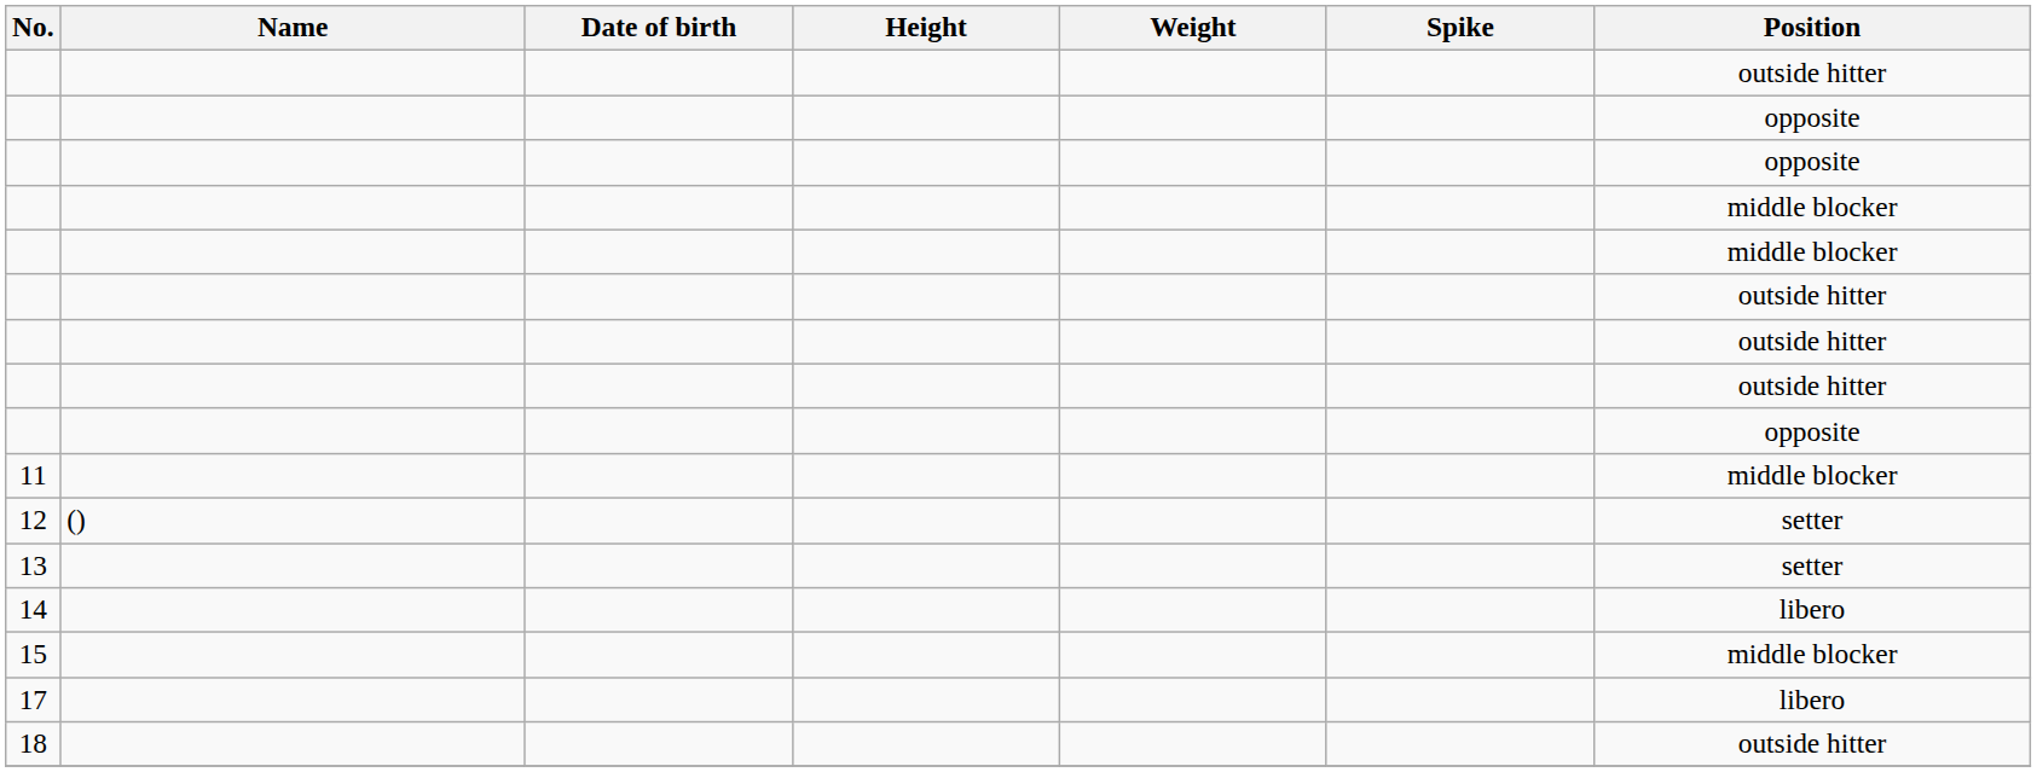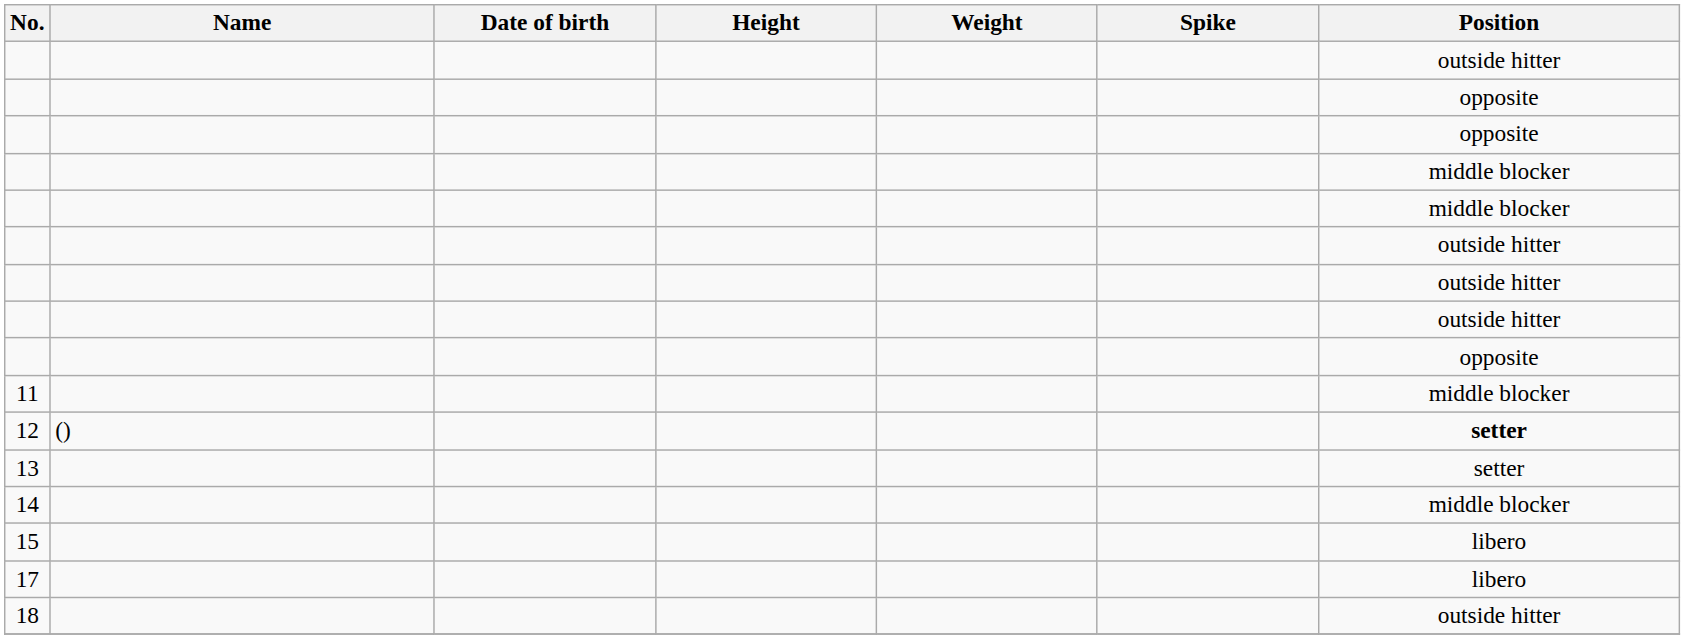 <table class="wikitable sortable" style="font-size:100%; text-align:center;">
 <tr>
 <th>No.</th>
 <th style="width:16em">Name</th>
 <th style="width:9em">Date of birth</th>
 <th style="width:9em">Height</th>
 <th style="width:9em">Weight</th>
 <th style="width:9em">Spike</th>
 <th style="width:15em">Position</th>
 </tr>
 <tr>
 <td></td>
 <td align=left> </td>
 <td align=right></td>
 <td></td>
 <td></td>
 <td></td>
 <td>outside hitter</td>
 </tr>
 <tr>
 <td></td>
 <td align=left> </td>
 <td align=right></td>
 <td></td>
 <td></td>
 <td></td>
 <td>opposite</td>
 </tr>
 <tr>
 <td></td>
 <td align=left> </td>
 <td align=right></td>
 <td></td>
 <td></td>
 <td></td>
 <td>opposite</td>
 </tr>
 <tr>
 <td></td>
 <td align=left> </td>
 <td align=right></td>
 <td></td>
 <td></td>
 <td></td>
 <td>middle blocker</td>
 </tr>
 <tr>
 <td></td>
 <td align=left> </td>
 <td align=right></td>
 <td></td>
 <td></td>
 <td></td>
 <td>middle blocker</td>
 </tr>
 <tr>
 <td></td>
 <td align=left> </td>
 <td align=right></td>
 <td></td>
 <td></td>
 <td></td>
 <td>outside hitter</td>
 </tr>
 <tr>
 <td></td>
 <td align=left> </td>
 <td align=right></td>
 <td></td>
 <td></td>
 <td></td>
 <td>outside hitter</td>
 </tr>
 <tr>
 <td></td>
 <td align=left> </td>
 <td align=right></td>
 <td></td>
 <td></td>
 <td></td>
 <td>outside hitter</td>
 </tr>
 <tr>
 <td></td>
 <td align=left> </td>
 <td align=right></td>
 <td></td>
 <td></td>
 <td></td>
 <td>opposite</td>
 </tr>
 <tr>
 <td>11</td>
 <td align=left> </td>
 <td align=right></td>
 <td></td>
 <td></td>
 <td></td>
 <td>middle blocker</td>
 </tr>
 <tr>
 <td>12</td>
 <td align=left>  ()</td>
 <td align=right></td>
 <td></td>
 <td></td>
 <td></td>
-<td>setter</td>
+<td><strong>setter</strong></td>
 </tr>
 <tr>
 <td>13</td>
 <td align=left> </td>
 <td align=right></td>
 <td></td>
 <td></td>
 <td></td>
 <td>setter</td>
 </tr>
 <tr>
 <td>14</td>
 <td align=left> </td>
 <td align=right></td>
 <td></td>
 <td></td>
 <td></td>
-<td>libero</td>
+<td>middle blocker</td>
 </tr>
 <tr>
 <td>15</td>
 <td align=left> </td>
 <td align=right></td>
 <td></td>
 <td></td>
 <td></td>
-<td>middle blocker</td>
+<td>libero</td>
 </tr>
 <tr>
 <td>17</td>
 <td align=left> </td>
 <td align=right></td>
 <td></td>
 <td></td>
 <td></td>
 <td>libero</td>
 </tr>
 <tr>
 <td>18</td>
 <td align=left> </td>
 <td align=right></td>
 <td></td>
 <td></td>
 <td></td>
 <td>outside hitter</td>
 </tr>
 <tr>
 </tr>
 </table>
